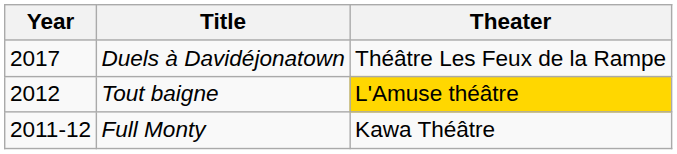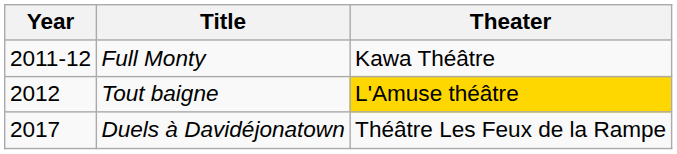 <table class="wikitable">
 <tr>
 <th>Year</th>
 <th>Title</th>
 <th>Theater</th>
 </tr>
 <tr>
-<td>2017</td>
-<td><em>Duels à Davidéjonatown</em></td>
-<td>Théâtre Les Feux de la Rampe</td>
+<td>2011-12</td>
+<td><em>Full Monty</em></td>
+<td>Kawa Théâtre</td>
 </tr>
 <tr>
 <td>2012</td>
 <td><em>Tout baigne</em></td>
 <td style="background: gold;">L'Amuse théâtre</td>
 </tr>
 <tr>
-<td>2011-12</td>
-<td><em>Full Monty</em></td>
-<td>Kawa Théâtre</td>
+<td>2017</td>
+<td><em>Duels à Davidéjonatown</em></td>
+<td>Théâtre Les Feux de la Rampe</td>
 </tr>
 </table>
